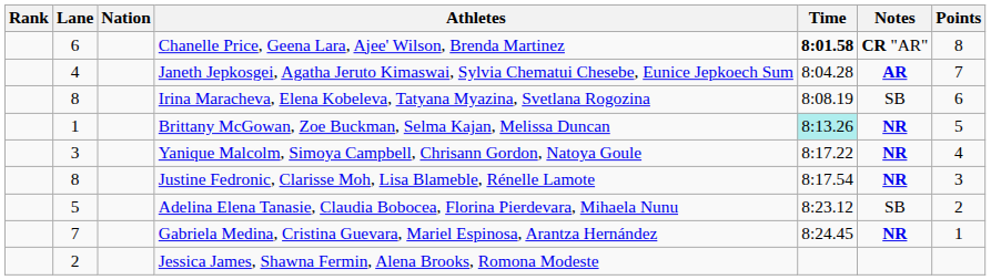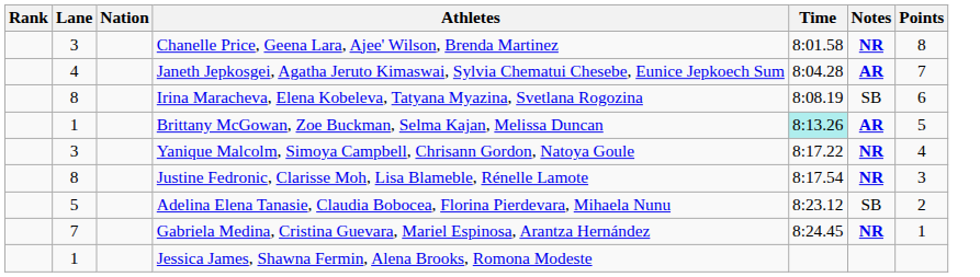 <table class="wikitable sortable" style="text-align:center">
 <tr>
 <th>Rank</th>
 <th>Lane</th>
 <th>Nation</th>
 <th>Athletes</th>
 <th>Time</th>
 <th>Notes</th>
 <th>Points</th>
 </tr>
 <tr>
 <td></td>
-<td>6</td>
+<td>3</td>
 <td align=left></td>
 <td align=left><a href='#'>Chanelle Price</a>, <a href='#'>Geena Lara</a>, <a href='#'>Ajee' Wilson</a>, <a href='#'>Brenda Martinez</a></td>
-<td><strong>8:01.58</strong></td>
-<td><strong>CR</strong> "AR"</td>
+<td>8:01.58</td>
+<td><strong><a href='#'>NR</a></strong></td>
 <td>8</td>
 </tr>
 <tr>
 <td></td>
 <td>4</td>
 <td align=left></td>
 <td align=left><a href='#'>Janeth Jepkosgei</a>, <a href='#'>Agatha Jeruto Kimaswai</a>, <a href='#'>Sylvia Chematui Chesebe</a>, <a href='#'>Eunice Jepkoech Sum</a></td>
 <td>8:04.28</td>
 <td><strong><a href='#'>AR</a></strong></td>
 <td>7</td>
 </tr>
 <tr>
 <td></td>
 <td>8</td>
 <td align=left></td>
 <td align=left><a href='#'>Irina Maracheva</a>, <a href='#'>Elena Kobeleva</a>, <a href='#'>Tatyana Myazina</a>, <a href='#'>Svetlana Rogozina</a></td>
 <td>8:08.19</td>
 <td>SB</td>
 <td>6</td>
 </tr>
 <tr>
 <td></td>
 <td>1</td>
 <td align=left></td>
 <td align=left><a href='#'>Brittany McGowan</a>, <a href='#'>Zoe Buckman</a>, <a href='#'>Selma Kajan</a>, <a href='#'>Melissa Duncan</a></td>
 <td style="background: paleturquoise;">8:13.26</td>
-<td><strong><a href='#'>NR</a></strong></td>
+<td><strong><a href='#'>AR</a></strong></td>
 <td>5</td>
 </tr>
 <tr>
 <td></td>
 <td>3</td>
 <td align=left></td>
 <td align=left><a href='#'>Yanique Malcolm</a>, <a href='#'>Simoya Campbell</a>, <a href='#'>Chrisann Gordon</a>, <a href='#'>Natoya Goule</a></td>
 <td>8:17.22</td>
 <td><strong><a href='#'>NR</a></strong></td>
 <td>4</td>
 </tr>
 <tr>
 <td></td>
 <td>8</td>
 <td align=left></td>
 <td align=left><a href='#'>Justine Fedronic</a>, <a href='#'>Clarisse Moh</a>, <a href='#'>Lisa Blameble</a>, <a href='#'>Rénelle Lamote</a></td>
 <td>8:17.54</td>
 <td><strong><a href='#'>NR</a></strong></td>
 <td>3</td>
 </tr>
 <tr>
 <td></td>
 <td>5</td>
 <td align=left></td>
 <td align=left><a href='#'>Adelina Elena Tanasie</a>, <a href='#'>Claudia Bobocea</a>, <a href='#'>Florina Pierdevara</a>, <a href='#'>Mihaela Nunu</a></td>
 <td>8:23.12</td>
 <td>SB</td>
 <td>2</td>
 </tr>
 <tr>
 <td></td>
 <td>7</td>
 <td align=left></td>
 <td align=left><a href='#'>Gabriela Medina</a>, <a href='#'>Cristina Guevara</a>, <a href='#'>Mariel Espinosa</a>, <a href='#'>Arantza Hernández</a></td>
 <td>8:24.45</td>
 <td><strong><a href='#'>NR</a></strong></td>
 <td>1</td>
 </tr>
 <tr>
 <td></td>
-<td>2</td>
+<td>1</td>
 <td align=left></td>
 <td align=left><a href='#'>Jessica James</a>, <a href='#'>Shawna Fermin</a>, <a href='#'>Alena Brooks</a>, <a href='#'>Romona Modeste</a></td>
 <td></td>
 <td></td>
 </tr>
 </table>
